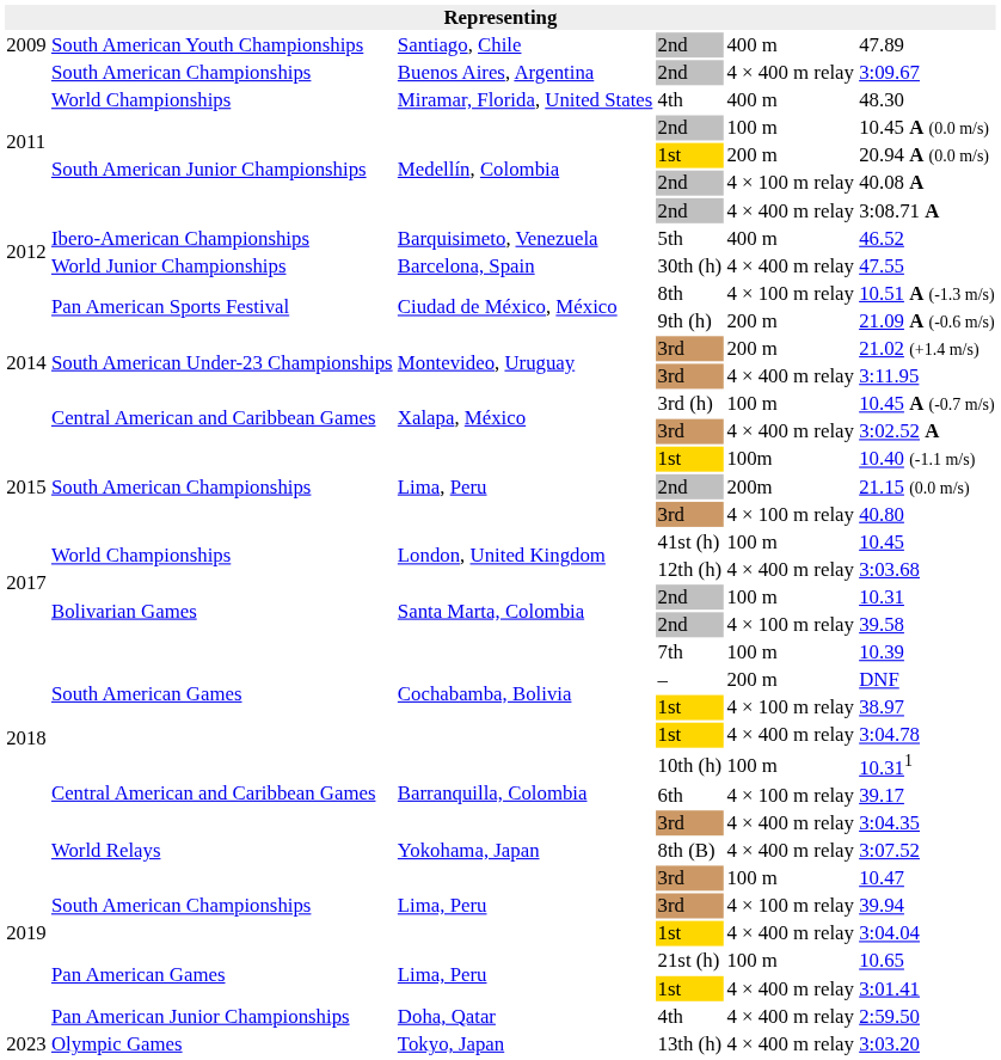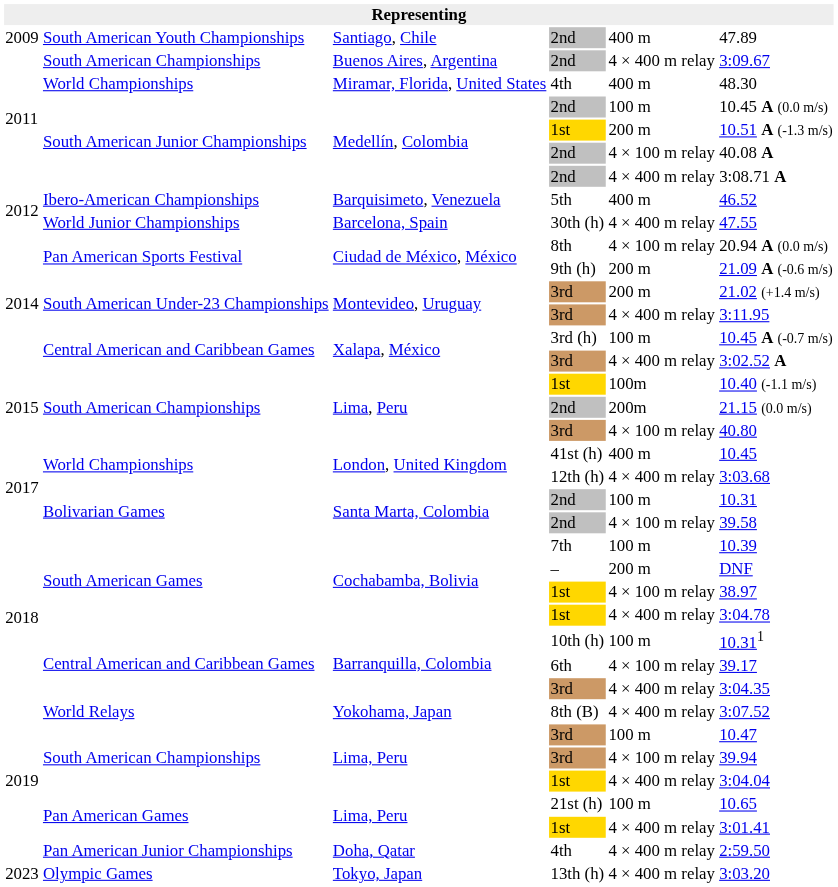 <table>
 <tr>
 <th bgcolor="#eeeeee" colspan="6">Representing </th>
 </tr>
 <tr>
 <td>2009</td>
 <td><a href='#'>South American Youth Championships</a></td>
 <td><a href='#'>Santiago</a>, <a href='#'>Chile</a></td>
 <td bgcolor=silver>2nd</td>
 <td>400 m</td>
 <td>47.89</td>
 </tr>
 <tr>
 <td rowspan=6>2011</td>
 <td><a href='#'>South American Championships</a></td>
 <td><a href='#'>Buenos Aires</a>, <a href='#'>Argentina</a></td>
 <td bgcolor=silver>2nd</td>
 <td>4 × 400 m relay</td>
 <td><a href='#'>3:09.67</a></td>
 </tr>
 <tr>
 <td><a href='#'>World Championships</a></td>
 <td><a href='#'>Miramar, Florida</a>, <a href='#'>United States</a></td>
 <td>4th</td>
 <td>400 m</td>
 <td>48.30</td>
 </tr>
 <tr>
 <td rowspan=4><a href='#'>South American Junior Championships</a></td>
 <td rowspan=4><a href='#'>Medellín</a>, <a href='#'>Colombia</a></td>
 <td bgcolor=silver>2nd</td>
 <td>100 m</td>
 <td>10.45 <strong>A</strong> <small>(0.0 m/s)</small></td>
 </tr>
 <tr>
 <td bgcolor=gold>1st</td>
 <td>200 m</td>
-<td>20.94 <strong>A</strong> <small>(0.0 m/s)</small></td>
+<td><a href='#'>10.51</a>  <strong>A</strong> <small>(-1.3 m/s)</small></td>
 </tr>
 <tr>
 <td bgcolor=silver>2nd</td>
 <td>4 × 100 m relay</td>
 <td>40.08 <strong>A</strong></td>
 </tr>
 <tr>
 <td bgcolor=silver>2nd</td>
 <td>4 × 400 m relay</td>
 <td>3:08.71 <strong>A</strong></td>
 </tr>
 <tr>
 <td rowspan=2>2012</td>
 <td><a href='#'>Ibero-American Championships</a></td>
 <td><a href='#'>Barquisimeto</a>, <a href='#'>Venezuela</a></td>
 <td>5th</td>
 <td>400 m</td>
 <td><a href='#'>46.52</a></td>
 </tr>
 <tr>
 <td><a href='#'>World Junior Championships</a></td>
 <td><a href='#'>Barcelona, Spain</a></td>
 <td>30th (h)</td>
 <td>4 × 400 m relay</td>
 <td><a href='#'>47.55</a></td>
 </tr>
 <tr>
 <td rowspan=6>2014</td>
 <td rowspan=2><a href='#'>Pan American Sports Festival</a></td>
 <td rowspan=2><a href='#'>Ciudad de México</a>, <a href='#'>México</a></td>
 <td>8th</td>
 <td>4 × 100 m relay</td>
-<td><a href='#'>10.51</a>  <strong>A</strong> <small>(-1.3 m/s)</small></td>
+<td>20.94 <strong>A</strong> <small>(0.0 m/s)</small></td>
 </tr>
 <tr>
 <td>9th (h)</td>
 <td>200 m</td>
 <td><a href='#'>21.09</a>  <strong>A</strong> <small>(-0.6 m/s)</small></td>
 </tr>
 <tr>
 <td rowspan=2><a href='#'>South American Under-23 Championships</a></td>
 <td rowspan=2><a href='#'>Montevideo</a>, <a href='#'>Uruguay</a></td>
 <td bgcolor="cc9966">3rd</td>
 <td>200 m</td>
 <td><a href='#'>21.02</a> <small>(+1.4 m/s)</small></td>
 </tr>
 <tr>
 <td bgcolor="cc9966">3rd</td>
 <td>4 × 400 m relay</td>
 <td><a href='#'>3:11.95</a></td>
 </tr>
 <tr>
 <td rowspan=2><a href='#'>Central American and Caribbean Games</a></td>
 <td rowspan=2><a href='#'>Xalapa</a>, <a href='#'>México</a></td>
 <td>3rd (h)</td>
 <td>100 m</td>
 <td><a href='#'>10.45</a>  <strong>A</strong> <small>(-0.7 m/s)</small></td>
 </tr>
 <tr>
 <td bgcolor="cc9966">3rd</td>
 <td>4 × 400 m relay</td>
 <td><a href='#'>3:02.52</a> <strong>A</strong></td>
 </tr>
 <tr>
 <td rowspan=3>2015</td>
 <td rowspan=3><a href='#'>South American Championships</a></td>
 <td rowspan=3><a href='#'>Lima</a>, <a href='#'>Peru</a></td>
 <td bgcolor=gold>1st</td>
 <td>100m</td>
 <td><a href='#'>10.40</a> <small>(-1.1 m/s)</small></td>
 </tr>
 <tr>
 <td bgcolor=silver>2nd</td>
 <td>200m</td>
 <td><a href='#'>21.15</a> <small>(0.0 m/s)</small></td>
 </tr>
 <tr>
 <td bgcolor="cc9966">3rd</td>
 <td>4 × 100 m relay</td>
 <td><a href='#'>40.80</a></td>
 </tr>
 <tr>
 <td rowspan=4>2017</td>
 <td rowspan=2><a href='#'>World Championships</a></td>
 <td rowspan=2><a href='#'>London</a>, <a href='#'>United Kingdom</a></td>
 <td>41st (h)</td>
-<td>100 m</td>
+<td>400 m</td>
 <td><a href='#'>10.45</a></td>
 </tr>
 <tr>
 <td>12th (h)</td>
 <td>4 × 400 m relay</td>
 <td><a href='#'>3:03.68</a></td>
 </tr>
 <tr>
 <td rowspan=2><a href='#'>Bolivarian Games</a></td>
 <td rowspan=2><a href='#'>Santa Marta, Colombia</a></td>
 <td bgcolor=silver>2nd</td>
 <td>100 m</td>
 <td><a href='#'>10.31</a></td>
 </tr>
 <tr>
 <td bgcolor=silver>2nd</td>
 <td>4 × 100 m relay</td>
 <td><a href='#'>39.58</a></td>
 </tr>
 <tr>
 <td rowspan=7>2018</td>
 <td rowspan=4><a href='#'>South American Games</a></td>
 <td rowspan=4><a href='#'>Cochabamba, Bolivia</a></td>
 <td>7th</td>
 <td>100 m</td>
 <td><a href='#'>10.39</a></td>
 </tr>
 <tr>
 <td>–</td>
 <td>200 m</td>
 <td><a href='#'>DNF</a></td>
 </tr>
 <tr>
 <td bgcolor=gold>1st</td>
 <td>4 × 100 m relay</td>
 <td><a href='#'>38.97</a></td>
 </tr>
 <tr>
 <td bgcolor=gold>1st</td>
 <td>4 × 400 m relay</td>
 <td><a href='#'>3:04.78</a></td>
 </tr>
 <tr>
 <td rowspan=3><a href='#'>Central American and Caribbean Games</a></td>
 <td rowspan=3><a href='#'>Barranquilla, Colombia</a></td>
 <td>10th (h)</td>
 <td>100 m</td>
 <td><a href='#'>10.31</a><sup>1</sup></td>
 </tr>
 <tr>
 <td>6th</td>
 <td>4 × 100 m relay</td>
 <td><a href='#'>39.17</a></td>
 </tr>
 <tr>
 <td bgcolor=cc9966>3rd</td>
 <td>4 × 400 m relay</td>
 <td><a href='#'>3:04.35</a></td>
 </tr>
 <tr>
 <td rowspan=7>2019</td>
 <td><a href='#'>World Relays</a></td>
 <td><a href='#'>Yokohama, Japan</a></td>
 <td>8th (B)</td>
 <td>4 × 400 m relay</td>
 <td><a href='#'>3:07.52</a></td>
 </tr>
 <tr>
 <td rowspan=3><a href='#'>South American Championships</a></td>
 <td rowspan=3><a href='#'>Lima, Peru</a></td>
 <td bgcolor=cc9966>3rd</td>
 <td>100 m</td>
 <td><a href='#'>10.47</a></td>
 </tr>
 <tr>
 <td bgcolor=cc9966>3rd</td>
 <td>4 × 100 m relay</td>
 <td><a href='#'>39.94</a></td>
 </tr>
 <tr>
 <td bgcolor=gold>1st</td>
 <td>4 × 400 m relay</td>
 <td><a href='#'>3:04.04</a></td>
 </tr>
 <tr>
 <td rowspan=2><a href='#'>Pan American Games</a></td>
 <td rowspan=2><a href='#'>Lima, Peru</a></td>
 <td>21st (h)</td>
 <td>100 m</td>
 <td><a href='#'>10.65</a></td>
 </tr>
 <tr>
 <td bgcolor=gold>1st</td>
 <td>4 × 400 m relay</td>
 <td><a href='#'>3:01.41</a></td>
 </tr>
 <tr>
 <td><a href='#'>Pan American Junior Championships</a></td>
 <td><a href='#'>Doha, Qatar</a></td>
 <td>4th</td>
 <td>4 × 400 m relay</td>
 <td><a href='#'>2:59.50</a></td>
 </tr>
 <tr>
 <td>2023</td>
 <td><a href='#'>Olympic Games</a></td>
 <td><a href='#'>Tokyo, Japan</a></td>
 <td>13th (h)</td>
 <td>4 × 400 m relay</td>
 <td><a href='#'>3:03.20</a></td>
 </tr>
 </table>
